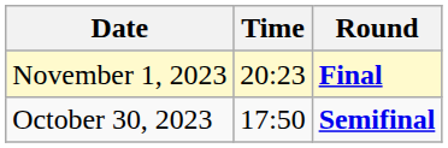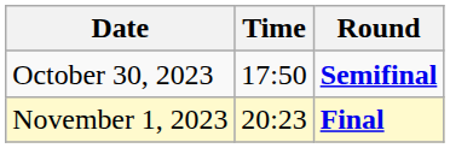 <table class="wikitable">
 <tr>
 <th>Date</th>
 <th>Time</th>
 <th>Round</th>
 </tr>
+<tr>
+<td>October 30, 2023</td>
+<td>17:50</td>
+<td><strong><a href='#'>Semifinal</a></strong></td>
+</tr>
 <tr style=background:lemonchiffon>
 <td>November 1, 2023</td>
 <td>20:23</td>
 <td><strong><a href='#'>Final</a></strong></td>
 </tr>
-<tr>
-<td>October 30, 2023</td>
-<td>17:50</td>
-<td><strong><a href='#'>Semifinal</a></strong></td>
-</tr>
 </table>
